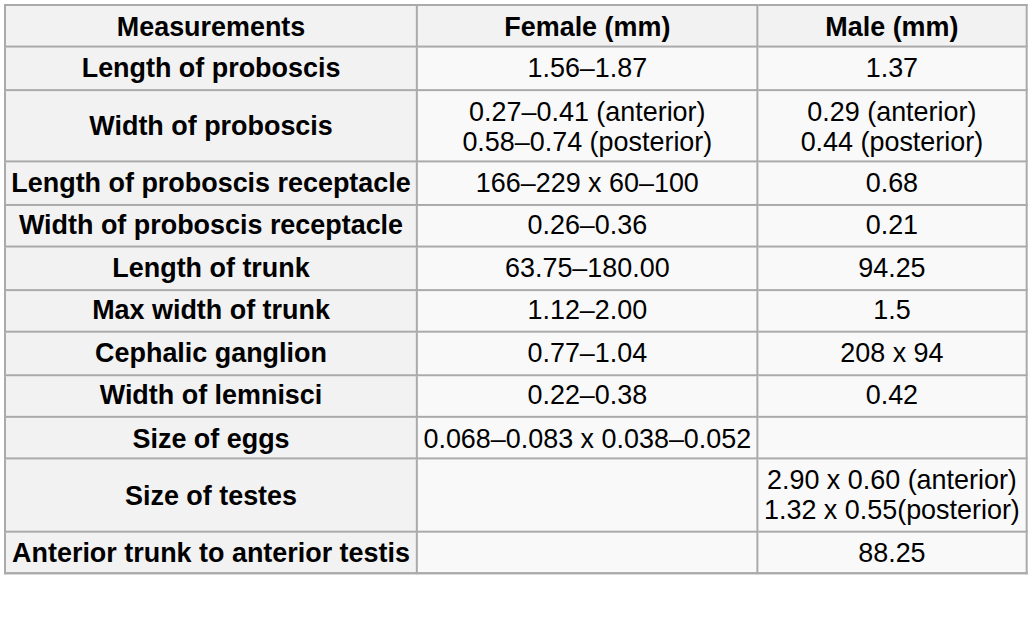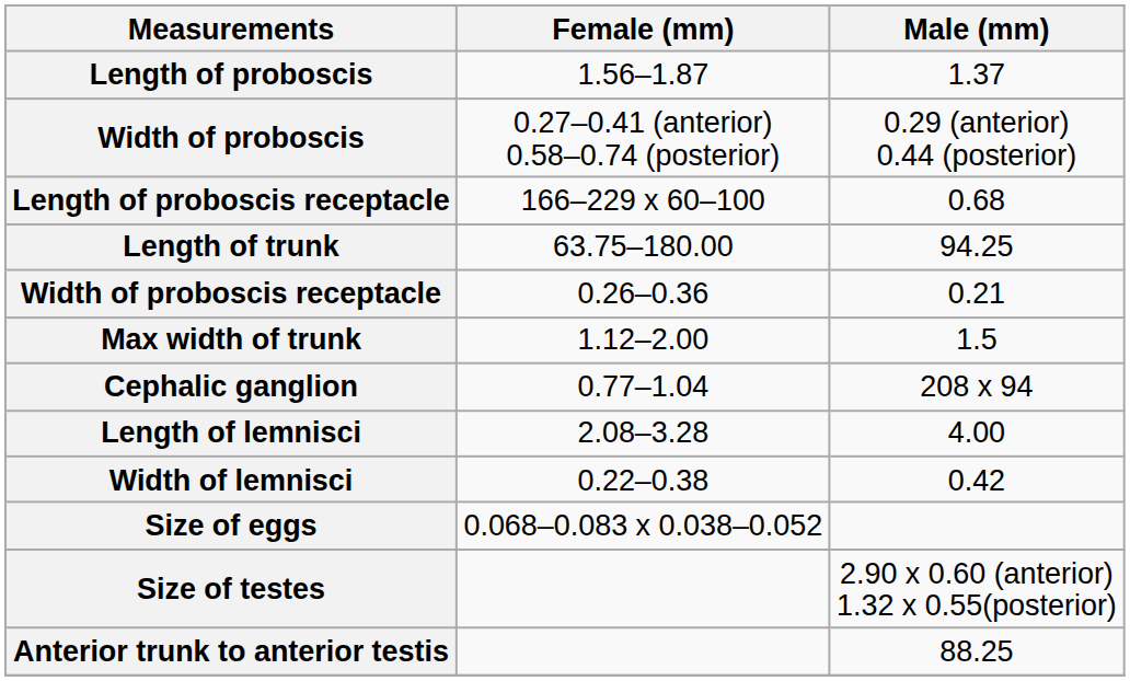 <table class="wikitable floatright" style="text-align: center; font-size: 85%;">
 <tr>
 <th scope="col">Measurements</th>
 <th scope="col">Female (mm)</th>
 <th scope="col">Male (mm)</th>
 </tr>
 <tr>
 <th scope="row">Length of proboscis</th>
 <td>1.56–1.87</td>
 <td>1.37</td>
 </tr>
 <tr>
 <th scope="row">Width of proboscis</th>
 <td>0.27–0.41 (anterior)<br>0.58–0.74 (posterior)</td>
 <td>0.29 (anterior)<br>0.44 (posterior)</td>
 </tr>
 <tr>
 <th scope="row">Length of proboscis receptacle</th>
 <td>166–229 x 60–100</td>
 <td>0.68</td>
 </tr>
 <tr>
+<th scope="row">Length of trunk</th>
+<td>63.75–180.00</td>
+<td>94.25</td>
+</tr>
+<tr>
 <th scope="row">Width of proboscis receptacle</th>
 <td>0.26–0.36</td>
 <td>0.21</td>
-</tr>
-<tr>
-<th scope="row">Length of trunk</th>
-<td>63.75–180.00</td>
-<td>94.25</td>
 </tr>
 <tr>
 <th scope="row">Max width of trunk</th>
 <td>1.12–2.00</td>
 <td>1.5</td>
 </tr>
 <tr>
 <th scope="row">Cephalic ganglion</th>
 <td>0.77–1.04</td>
 <td>208 x 94</td>
+</tr>
+<tr>
+<th scope="row">Length of lemnisci</th>
+<td>2.08–3.28</td>
+<td>4.00</td>
 </tr>
 <tr>
 <th scope="row">Width of lemnisci</th>
 <td>0.22–0.38</td>
 <td>0.42</td>
 </tr>
 <tr>
 <th scope="row">Size of eggs</th>
 <td>0.068–0.083 x 0.038–0.052</td>
 <td></td>
 </tr>
 <tr>
 <th scope="row">Size of testes</th>
 <td></td>
 <td>2.90 x 0.60 (anterior)<br>1.32 x 0.55(posterior)</td>
 </tr>
 <tr>
 <th scope="row">Anterior trunk to anterior testis</th>
 <td></td>
 <td>88.25</td>
 </tr>
 <tr>
 </tr>
 </table>
